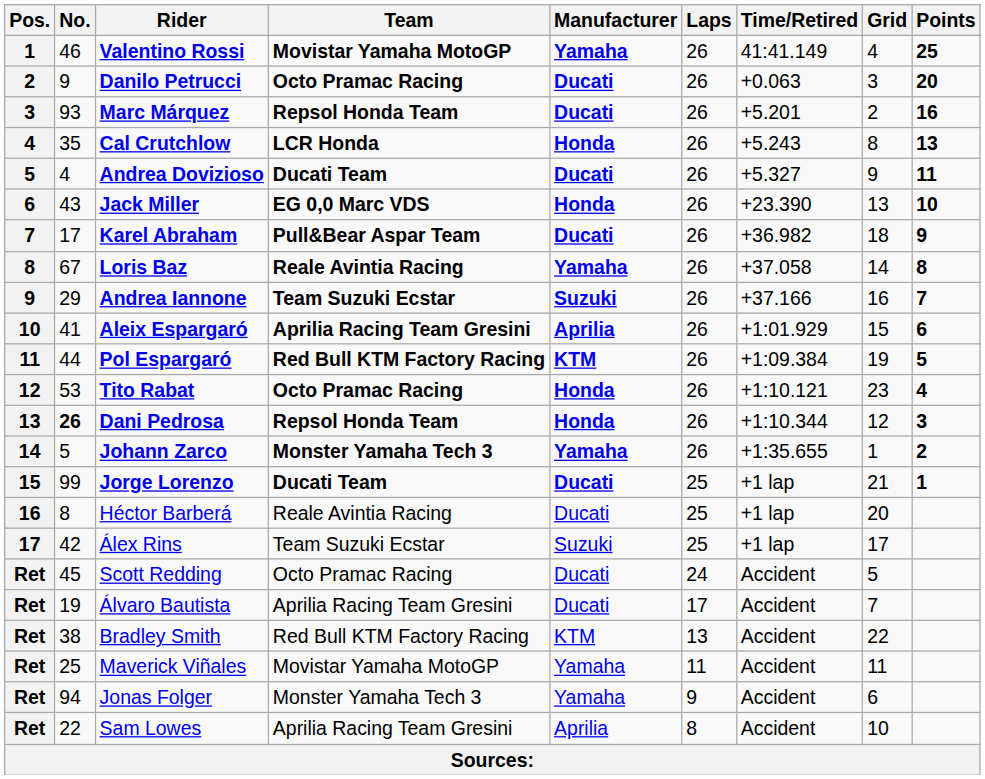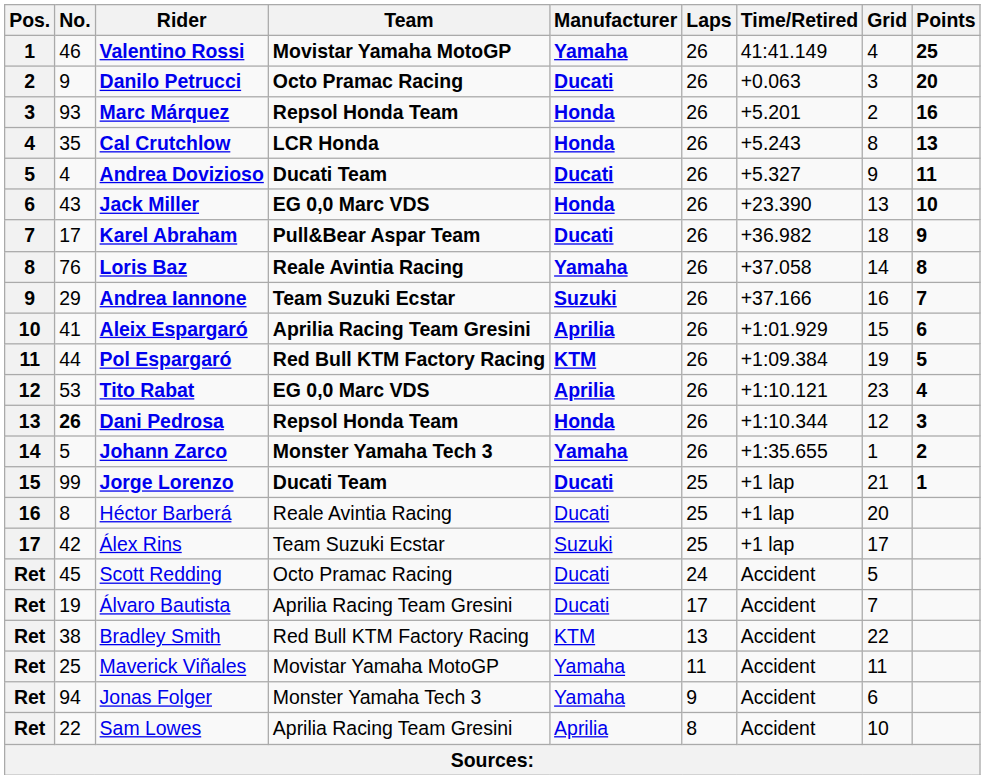 <table class="wikitable" style="font-size: 95%;">
 <tr>
 <th>Pos.</th>
 <th>No.</th>
 <th>Rider</th>
 <th>Team</th>
 <th>Manufacturer</th>
 <th>Laps</th>
 <th>Time/Retired</th>
 <th>Grid</th>
 <th>Points</th>
 </tr>
 <tr>
 <th>1</th>
 <td>46</td>
 <td> <strong><a href='#'>Valentino Rossi</a></strong></td>
 <td><strong>Movistar Yamaha MotoGP</strong></td>
 <td><strong><a href='#'>Yamaha</a></strong></td>
 <td>26</td>
 <td>41:41.149</td>
 <td>4</td>
 <td><strong>25</strong></td>
 </tr>
 <tr>
 <th>2</th>
 <td>9</td>
 <td> <strong><a href='#'>Danilo Petrucci</a></strong></td>
 <td><strong>Octo Pramac Racing</strong></td>
 <td><strong><a href='#'>Ducati</a></strong></td>
 <td>26</td>
 <td>+0.063</td>
 <td>3</td>
 <td><strong>20</strong></td>
 </tr>
 <tr>
 <th>3</th>
 <td>93</td>
 <td> <strong><a href='#'>Marc Márquez</a></strong></td>
 <td><strong>Repsol Honda Team</strong></td>
-<td><strong><a href='#'>Ducati</a></strong></td>
+<td><strong><a href='#'>Honda</a></strong></td>
 <td>26</td>
 <td>+5.201</td>
 <td>2</td>
 <td><strong>16</strong></td>
 </tr>
 <tr>
 <th>4</th>
 <td>35</td>
 <td> <strong><a href='#'>Cal Crutchlow</a></strong></td>
 <td><strong>LCR Honda</strong></td>
 <td><strong><a href='#'>Honda</a></strong></td>
 <td>26</td>
 <td>+5.243</td>
 <td>8</td>
 <td><strong>13</strong></td>
 </tr>
 <tr>
 <th>5</th>
 <td>4</td>
 <td> <strong><a href='#'>Andrea Dovizioso</a></strong></td>
 <td><strong>Ducati Team</strong></td>
 <td><strong><a href='#'>Ducati</a></strong></td>
 <td>26</td>
 <td>+5.327</td>
 <td>9</td>
 <td><strong>11</strong></td>
 </tr>
 <tr>
 <th>6</th>
 <td>43</td>
 <td> <strong><a href='#'>Jack Miller</a></strong></td>
 <td><strong>EG 0,0 Marc VDS</strong></td>
 <td><strong><a href='#'>Honda</a></strong></td>
 <td>26</td>
 <td>+23.390</td>
 <td>13</td>
 <td><strong>10</strong></td>
 </tr>
 <tr>
 <th>7</th>
 <td>17</td>
 <td> <strong><a href='#'>Karel Abraham</a></strong></td>
 <td><strong>Pull&Bear Aspar Team</strong></td>
 <td><strong><a href='#'>Ducati</a></strong></td>
 <td>26</td>
 <td>+36.982</td>
 <td>18</td>
 <td><strong>9</strong></td>
 </tr>
 <tr>
 <th>8</th>
-<td>67</td>
+<td>76</td>
 <td> <strong><a href='#'>Loris Baz</a></strong></td>
 <td><strong>Reale Avintia Racing</strong></td>
 <td><strong><a href='#'>Yamaha</a></strong></td>
 <td>26</td>
 <td>+37.058</td>
 <td>14</td>
 <td><strong>8</strong></td>
 </tr>
 <tr>
 <th>9</th>
 <td>29</td>
 <td> <strong><a href='#'>Andrea Iannone</a></strong></td>
 <td><strong>Team Suzuki Ecstar</strong></td>
 <td><strong><a href='#'>Suzuki</a></strong></td>
 <td>26</td>
 <td>+37.166</td>
 <td>16</td>
 <td><strong>7</strong></td>
 </tr>
 <tr>
 <th>10</th>
 <td>41</td>
 <td> <strong><a href='#'>Aleix Espargaró</a></strong></td>
 <td><strong>Aprilia Racing Team Gresini</strong></td>
 <td><strong><a href='#'>Aprilia</a></strong></td>
 <td>26</td>
 <td>+1:01.929</td>
 <td>15</td>
 <td><strong>6</strong></td>
 </tr>
 <tr>
 <th>11</th>
 <td>44</td>
 <td> <strong><a href='#'>Pol Espargaró</a></strong></td>
 <td><strong>Red Bull KTM Factory Racing</strong></td>
 <td><strong><a href='#'>KTM</a></strong></td>
 <td>26</td>
 <td>+1:09.384</td>
 <td>19</td>
 <td><strong>5</strong></td>
 </tr>
 <tr>
 <th>12</th>
 <td>53</td>
 <td> <strong><a href='#'>Tito Rabat</a></strong></td>
-<td><strong>Octo Pramac Racing</strong></td>
-<td><strong><a href='#'>Honda</a></strong></td>
+<td><strong>EG 0,0 Marc VDS</strong></td>
+<td><strong><a href='#'>Aprilia</a></strong></td>
 <td>26</td>
 <td>+1:10.121</td>
 <td>23</td>
 <td><strong>4</strong></td>
 </tr>
 <tr>
 <th>13</th>
 <td><strong>26</strong></td>
 <td> <strong><a href='#'>Dani Pedrosa</a></strong></td>
 <td><strong>Repsol Honda Team</strong></td>
 <td><strong><a href='#'>Honda</a></strong></td>
 <td>26</td>
 <td>+1:10.344</td>
 <td>12</td>
 <td><strong>3</strong></td>
 </tr>
 <tr>
 <th>14</th>
 <td>5</td>
 <td> <strong><a href='#'>Johann Zarco</a></strong></td>
 <td><strong>Monster Yamaha Tech 3</strong></td>
 <td><strong><a href='#'>Yamaha</a></strong></td>
 <td>26</td>
 <td>+1:35.655</td>
 <td>1</td>
 <td><strong>2</strong></td>
 </tr>
 <tr>
 <th>15</th>
 <td>99</td>
 <td> <strong><a href='#'>Jorge Lorenzo</a></strong></td>
 <td><strong>Ducati Team</strong></td>
 <td><strong><a href='#'>Ducati</a></strong></td>
 <td>25</td>
 <td>+1 lap</td>
 <td>21</td>
 <td><strong>1</strong></td>
 </tr>
 <tr>
 <th>16</th>
 <td>8</td>
 <td> <a href='#'>Héctor Barberá</a></td>
 <td>Reale Avintia Racing</td>
 <td><a href='#'>Ducati</a></td>
 <td>25</td>
 <td>+1 lap</td>
 <td>20</td>
 <td></td>
 </tr>
 <tr>
 <th>17</th>
 <td>42</td>
 <td> <a href='#'>Álex Rins</a></td>
 <td>Team Suzuki Ecstar</td>
 <td><a href='#'>Suzuki</a></td>
 <td>25</td>
 <td>+1 lap</td>
 <td>17</td>
 <td></td>
 </tr>
 <tr>
 <th>Ret</th>
 <td>45</td>
 <td> <a href='#'>Scott Redding</a></td>
 <td>Octo Pramac Racing</td>
 <td><a href='#'>Ducati</a></td>
 <td>24</td>
 <td>Accident</td>
 <td>5</td>
 <td></td>
 </tr>
 <tr>
 <th>Ret</th>
 <td>19</td>
 <td> <a href='#'>Álvaro Bautista</a></td>
 <td>Aprilia Racing Team Gresini</td>
 <td><a href='#'>Ducati</a></td>
 <td>17</td>
 <td>Accident</td>
 <td>7</td>
 <td></td>
 </tr>
 <tr>
 <th>Ret</th>
 <td>38</td>
 <td> <a href='#'>Bradley Smith</a></td>
 <td>Red Bull KTM Factory Racing</td>
 <td><a href='#'>KTM</a></td>
 <td>13</td>
 <td>Accident</td>
 <td>22</td>
 <td></td>
 </tr>
 <tr>
 <th>Ret</th>
 <td>25</td>
 <td> <a href='#'>Maverick Viñales</a></td>
 <td>Movistar Yamaha MotoGP</td>
 <td><a href='#'>Yamaha</a></td>
 <td>11</td>
 <td>Accident</td>
 <td>11</td>
 <td></td>
 </tr>
 <tr>
 <th>Ret</th>
 <td>94</td>
 <td> <a href='#'>Jonas Folger</a></td>
 <td>Monster Yamaha Tech 3</td>
 <td><a href='#'>Yamaha</a></td>
 <td>9</td>
 <td>Accident</td>
 <td>6</td>
 <td></td>
 </tr>
 <tr>
 <th>Ret</th>
 <td>22</td>
 <td> <a href='#'>Sam Lowes</a></td>
 <td>Aprilia Racing Team Gresini</td>
 <td><a href='#'>Aprilia</a></td>
 <td>8</td>
 <td>Accident</td>
 <td>10</td>
 <td></td>
 </tr>
 <tr>
 <th colspan=9>Sources: </th>
 </tr>
 </table>
